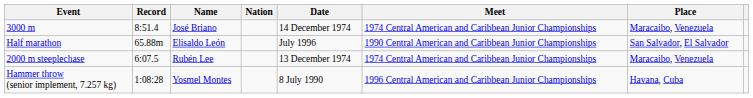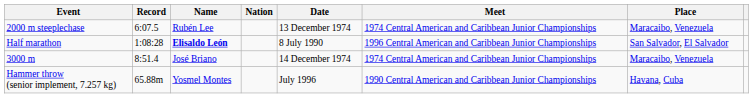 <table class="wikitable" style="font-size:95%; width: 95%;">
 <tr>
 <th>Event</th>
 <th>Record</th>
 <th>Name</th>
 <th>Nation</th>
 <th>Date</th>
 <th>Meet</th>
 <th>Place</th>
 <th></th>
 </tr>
 <tr>
+<td><a href='#'>2000 m steeplechase</a></td>
+<td>6:07.5</td>
+<td><a href='#'>Rubén Lee</a></td>
+<td></td>
+<td>13 December 1974</td>
+<td><a href='#'>1974 Central American and Caribbean Junior Championships</a></td>
+<td> <a href='#'>Maracaibo</a>, <a href='#'>Venezuela</a></td>
+<td></td>
+</tr>
+<tr>
+<td><a href='#'>Half marathon</a></td>
+<td>1:08:28</td>
+<td><strong><a href='#'>Elisaldo León</a></strong></td>
+<td></td>
+<td>8 July 1990</td>
+<td><a href='#'>1996 Central American and Caribbean Junior Championships</a></td>
+<td> <a href='#'>San Salvador</a>, <a href='#'>El Salvador</a></td>
+<td></td>
+</tr>
+<tr>
 <td><a href='#'>3000 m</a></td>
 <td>8:51.4</td>
 <td><a href='#'>José Briano</a></td>
 <td></td>
 <td>14 December 1974</td>
 <td><a href='#'>1974 Central American and Caribbean Junior Championships</a></td>
 <td> <a href='#'>Maracaibo</a>, <a href='#'>Venezuela</a></td>
 <td></td>
 </tr>
 <tr>
-<td><a href='#'>Half marathon</a></td>
+<td><a href='#'>Hammer throw</a> <br> (senior implement, 7.257 kg)</td>
 <td>65.88m</td>
-<td><a href='#'>Elisaldo León</a></td>
+<td><a href='#'>Yosmel Montes</a></td>
 <td></td>
 <td>July 1996</td>
 <td><a href='#'>1990 Central American and Caribbean Junior Championships</a></td>
-<td> <a href='#'>San Salvador</a>, <a href='#'>El Salvador</a></td>
-<td></td>
-</tr>
-<tr>
-<td><a href='#'>2000 m steeplechase</a></td>
-<td>6:07.5</td>
-<td><a href='#'>Rubén Lee</a></td>
-<td></td>
-<td>13 December 1974</td>
-<td><a href='#'>1974 Central American and Caribbean Junior Championships</a></td>
-<td> <a href='#'>Maracaibo</a>, <a href='#'>Venezuela</a></td>
-<td></td>
-</tr>
-<tr>
-<td><a href='#'>Hammer throw</a> <br> (senior implement, 7.257 kg)</td>
-<td>1:08:28</td>
-<td><a href='#'>Yosmel Montes</a></td>
-<td></td>
-<td>8 July 1990</td>
-<td><a href='#'>1996 Central American and Caribbean Junior Championships</a></td>
 <td> <a href='#'>Havana</a>, <a href='#'>Cuba</a></td>
 <td></td>
 </tr>
 </table>
